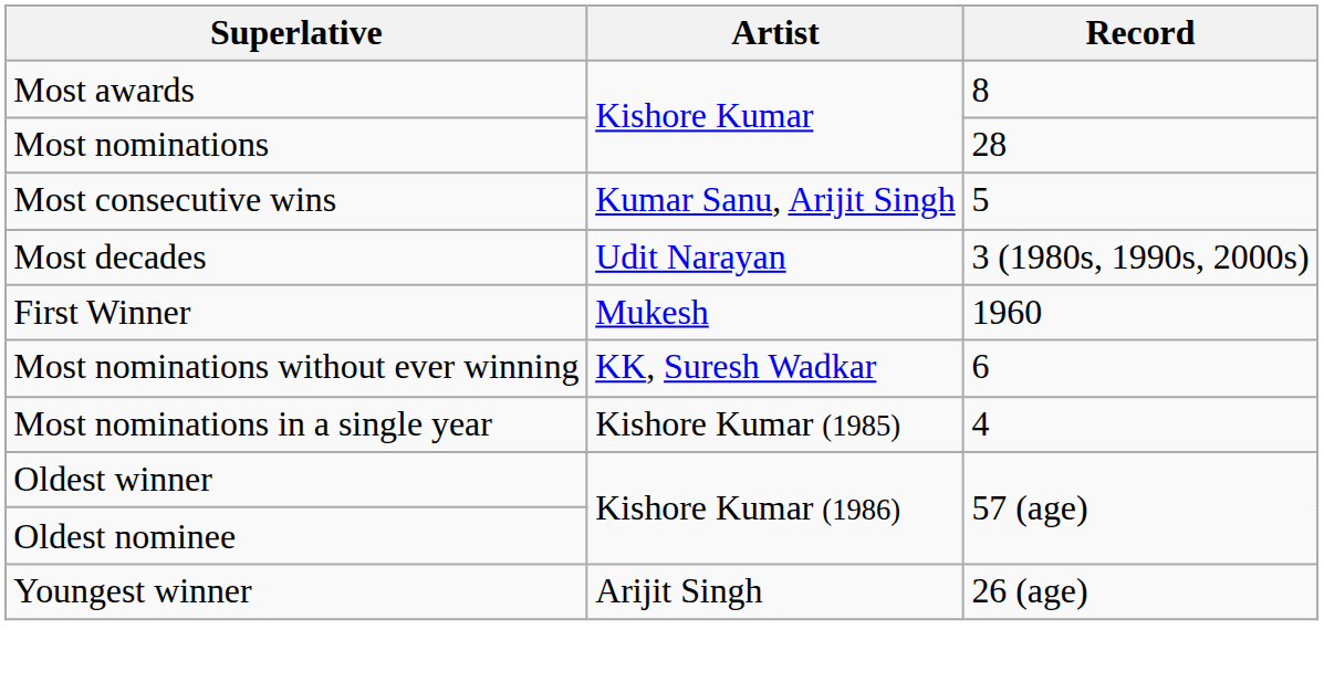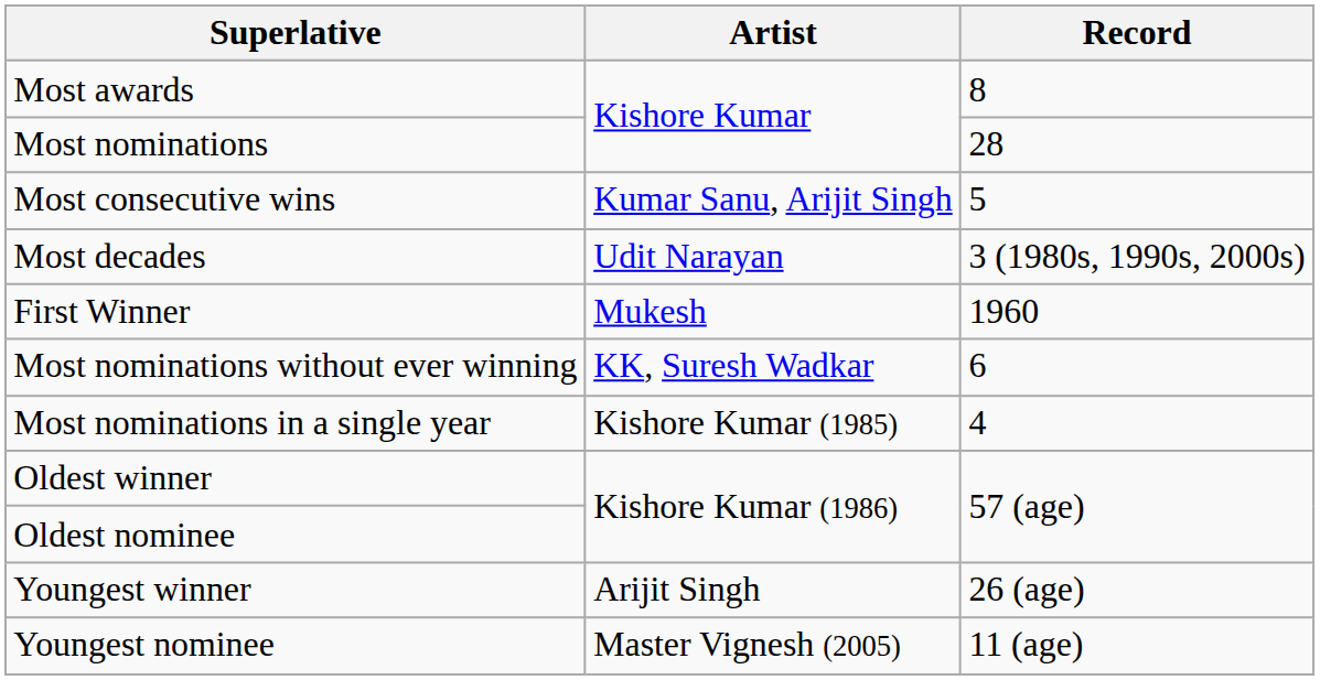 <table class="wikitable">
 <tr>
 <th>Superlative</th>
 <th>Artist</th>
 <th>Record</th>
 </tr>
 <tr>
 <td>Most awards</td>
 <td rowspan="2"><a href='#'>Kishore Kumar</a></td>
 <td>8</td>
 </tr>
 <tr>
 <td>Most nominations</td>
 <td>28</td>
 </tr>
 <tr>
 <td>Most consecutive wins</td>
 <td><a href='#'>Kumar Sanu</a>, <a href='#'>Arijit Singh</a></td>
 <td>5</td>
 </tr>
 <tr>
 <td>Most decades</td>
 <td><a href='#'>Udit Narayan</a></td>
 <td>3 (1980s, 1990s, 2000s)</td>
 </tr>
 <tr>
 <td>First Winner</td>
 <td><a href='#'>Mukesh</a></td>
 <td>1960</td>
 </tr>
 <tr>
 <td>Most nominations without ever winning</td>
 <td><a href='#'>KK</a>, <a href='#'>Suresh Wadkar</a></td>
 <td>6</td>
 </tr>
 <tr>
 <td>Most nominations in a single year</td>
 <td>Kishore Kumar <small>(1985)</small></td>
 <td>4</td>
 </tr>
 <tr>
 <td>Oldest winner</td>
 <td rowspan="2">Kishore Kumar <small>(1986)</small></td>
 <td rowspan="2">57 (age)</td>
 </tr>
 <tr>
 <td>Oldest nominee</td>
 </tr>
 <tr>
 <td>Youngest winner</td>
 <td>Arijit Singh</td>
 <td>26 (age)</td>
 </tr>
+<tr>
+<td>Youngest nominee</td>
+<td>Master Vignesh <small>(2005)</small></td>
+<td>11 (age)</td>
+</tr>
 </table>
